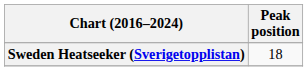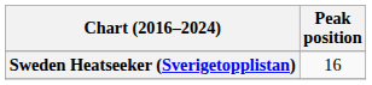 <table class="wikitable plainrowheaders sortable" style="text-align:center">
 <tr>
 <th>Chart (2016–2024)</th>
 <th>Peak<br>position</th>
 </tr>
 <tr>
 </tr>
 <tr>
 </tr>
 <tr>
 </tr>
 <tr>
 </tr>
 <tr>
 </tr>
 <tr>
 <th scope="row">Sweden Heatseeker (<a href='#'>Sverigetopplistan</a>)</th>
-<td>18</td>
+<td>16</td>
 </tr>
 <tr>
 </tr>
 <tr>
 </tr>
 <tr>
 </tr>
 <tr>
 </tr>
 <tr>
 </tr>
 <tr>
 </tr>
 </table>
